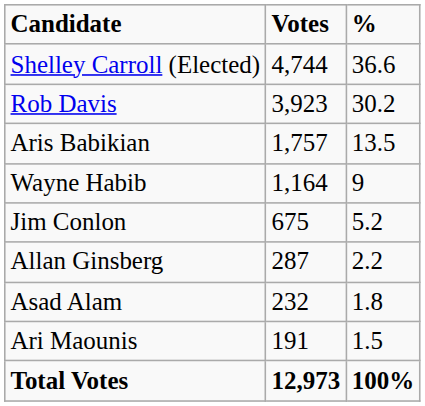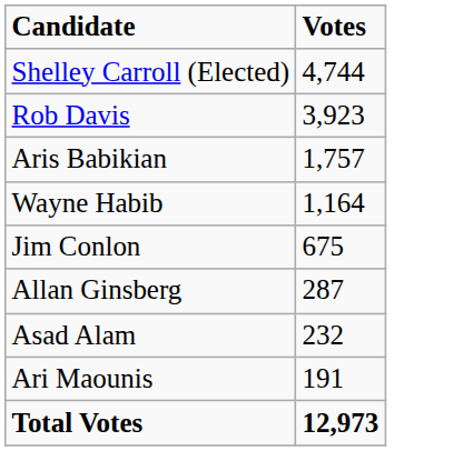 <table class="wikitable">
 <tr>
 <td><strong>Candidate</strong></td>
 <td><strong>Votes</strong></td>
-<td><strong>%</strong></td>
 </tr>
 <tr>
 <td><a href='#'>Shelley Carroll</a> (Elected)</td>
 <td>4,744</td>
-<td>36.6</td>
 </tr>
 <tr>
 <td><a href='#'>Rob Davis</a></td>
 <td>3,923</td>
-<td>30.2</td>
 </tr>
 <tr>
 <td>Aris Babikian</td>
 <td>1,757</td>
-<td>13.5</td>
 </tr>
 <tr>
 <td>Wayne Habib</td>
 <td>1,164</td>
-<td>9</td>
 </tr>
 <tr>
 <td>Jim Conlon</td>
 <td>675</td>
-<td>5.2</td>
 </tr>
 <tr>
 <td>Allan Ginsberg</td>
 <td>287</td>
-<td>2.2</td>
 </tr>
 <tr>
 <td>Asad Alam</td>
 <td>232</td>
-<td>1.8</td>
 </tr>
 <tr>
 <td>Ari Maounis</td>
 <td>191</td>
-<td>1.5</td>
 </tr>
 <tr>
 <td><strong>Total Votes</strong></td>
 <td><strong>12,973</strong></td>
-<td><strong>100%</strong></td>
 </tr>
 </table>
